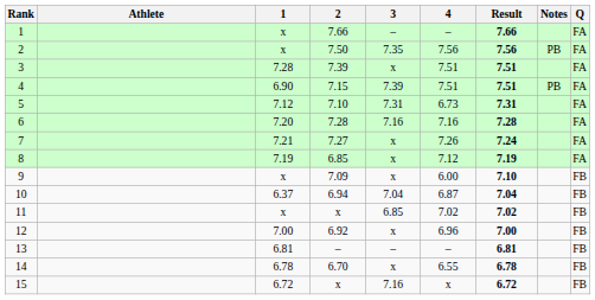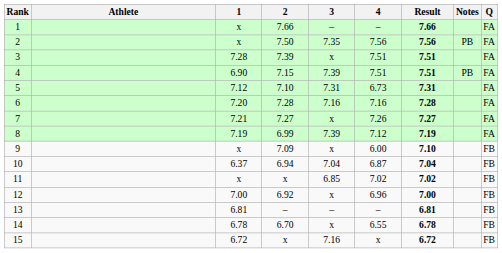 <table class="wikitable sortable" style="text-align:center">
 <tr>
 <th>Rank</th>
 <th width=300>Athlete</th>
 <th width=70>1</th>
 <th width=70>2</th>
 <th width=70>3</th>
 <th width=70>4</th>
 <th width=80>Result</th>
 <th>Notes</th>
 <th>Q</th>
 </tr>
 <tr bgcolor=ccffcc>
 <td>1</td>
 <td align=left></td>
 <td>x</td>
 <td>7.66</td>
 <td>–</td>
 <td>–</td>
 <td><strong>7.66</strong></td>
 <td></td>
 <td>FA</td>
 </tr>
 <tr bgcolor=ccffcc>
 <td>2</td>
 <td align=left></td>
 <td>x</td>
 <td>7.50</td>
 <td>7.35</td>
 <td>7.56</td>
 <td><strong>7.56</strong></td>
 <td>PB</td>
 <td>FA</td>
 </tr>
 <tr bgcolor=ccffcc>
 <td>3</td>
 <td align=left></td>
 <td>7.28</td>
 <td>7.39</td>
 <td>x</td>
 <td>7.51</td>
 <td><strong>7.51</strong></td>
 <td></td>
 <td>FA</td>
 </tr>
 <tr bgcolor=ccffcc>
 <td>4</td>
 <td align=left></td>
 <td>6.90</td>
 <td>7.15</td>
 <td>7.39</td>
 <td>7.51</td>
 <td><strong>7.51</strong></td>
 <td>PB</td>
 <td>FA</td>
 </tr>
 <tr bgcolor=ccffcc>
 <td>5</td>
 <td align=left></td>
 <td>7.12</td>
 <td>7.10</td>
 <td>7.31</td>
 <td>6.73</td>
 <td><strong>7.31</strong></td>
 <td></td>
 <td>FA</td>
 </tr>
 <tr bgcolor=ccffcc>
 <td>6</td>
 <td align=left></td>
 <td>7.20</td>
 <td>7.28</td>
 <td>7.16</td>
 <td>7.16</td>
 <td><strong>7.28</strong></td>
 <td></td>
 <td>FA</td>
 </tr>
 <tr bgcolor=ccffcc>
 <td>7</td>
 <td align=left></td>
 <td>7.21</td>
 <td>7.27</td>
 <td>x</td>
 <td>7.26</td>
-<td><strong>7.24</strong></td>
+<td><strong>7.27</strong></td>
 <td></td>
 <td>FA</td>
 </tr>
 <tr bgcolor=ccffcc>
 <td>8</td>
 <td align=left></td>
 <td>7.19</td>
-<td>6.85</td>
-<td>x</td>
+<td>6.99</td>
+<td>7.39</td>
 <td>7.12</td>
 <td><strong>7.19</strong></td>
 <td></td>
 <td>FA</td>
 </tr>
 <tr>
 <td>9</td>
 <td align=left></td>
 <td>x</td>
 <td>7.09</td>
 <td>x</td>
 <td>6.00</td>
 <td><strong>7.10</strong></td>
 <td></td>
 <td>FB</td>
 </tr>
 <tr>
 <td>10</td>
 <td align=left></td>
 <td>6.37</td>
 <td>6.94</td>
 <td>7.04</td>
 <td>6.87</td>
 <td><strong>7.04</strong></td>
 <td></td>
 <td>FB</td>
 </tr>
 <tr>
 <td>11</td>
 <td align=left></td>
 <td>x</td>
 <td>x</td>
 <td>6.85</td>
 <td>7.02</td>
 <td><strong>7.02</strong></td>
 <td></td>
 <td>FB</td>
 </tr>
 <tr>
 <td>12</td>
 <td align=left></td>
 <td>7.00</td>
 <td>6.92</td>
 <td>x</td>
 <td>6.96</td>
 <td><strong>7.00</strong></td>
 <td></td>
 <td>FB</td>
 </tr>
 <tr>
 <td>13</td>
 <td align=left></td>
 <td>6.81</td>
 <td>–</td>
 <td>–</td>
 <td>–</td>
 <td><strong>6.81</strong></td>
 <td></td>
 <td>FB</td>
 </tr>
 <tr>
 <td>14</td>
 <td align=left></td>
 <td>6.78</td>
 <td>6.70</td>
 <td>x</td>
 <td>6.55</td>
 <td><strong>6.78</strong></td>
 <td></td>
 <td>FB</td>
 </tr>
 <tr>
 <td>15</td>
 <td align=left></td>
 <td>6.72</td>
 <td>x</td>
 <td>7.16</td>
 <td>x</td>
 <td><strong>6.72</strong></td>
 <td></td>
 <td>FB</td>
 </tr>
 </table>
